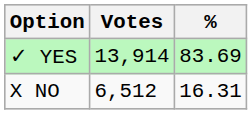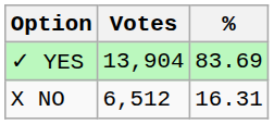 <table class="wikitable">
 <tr>
 <th>Option</th>
 <th>Votes</th>
 <th>%</th>
 </tr>
 <tr>
 <td style=background:#bbf8be>✓ YES</td>
-<td style=background:#bbf8be>13,914</td>
+<td style=background:#bbf8be>13,904</td>
 <td style=background:#bbf8be>83.69</td>
 </tr>
 <tr>
 <td>X NO</td>
 <td>6,512</td>
 <td>16.31</td>
 </tr>
 </table>
